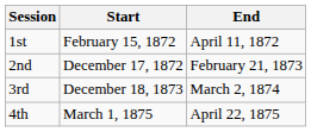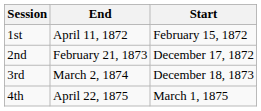 <table class="wikitable">
 <tr>
 <th>Session</th>
+<th>End</th>
 <th>Start</th>
-<th>End</th>
 </tr>
 <tr>
 <td>1st</td>
+<td>April 11, 1872</td>
 <td>February 15, 1872</td>
-<td>April 11, 1872</td>
 </tr>
 <tr>
 <td>2nd</td>
+<td>February 21, 1873</td>
 <td>December 17, 1872</td>
-<td>February 21, 1873</td>
 </tr>
 <tr>
 <td>3rd</td>
+<td>March 2, 1874</td>
 <td>December 18, 1873</td>
-<td>March 2, 1874</td>
 </tr>
 <tr>
 <td>4th</td>
+<td>April 22, 1875</td>
 <td>March 1, 1875</td>
-<td>April 22, 1875</td>
 </tr>
 </table>
